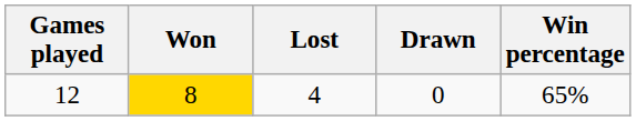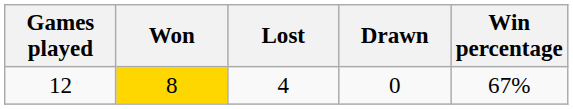 <table class="wikitable" style="text-align:center">
 <tr>
 <th width="70">Games played</th>
 <th width="70">Won</th>
 <th width="70">Lost</th>
 <th width="70">Drawn</th>
 <th width="70">Win percentage</th>
 </tr>
 <tr>
 <td>12</td>
 <td style="background: gold;">8</td>
 <td>4</td>
 <td>0</td>
-<td>65%</td>
+<td>67%</td>
 </tr>
 </table>
